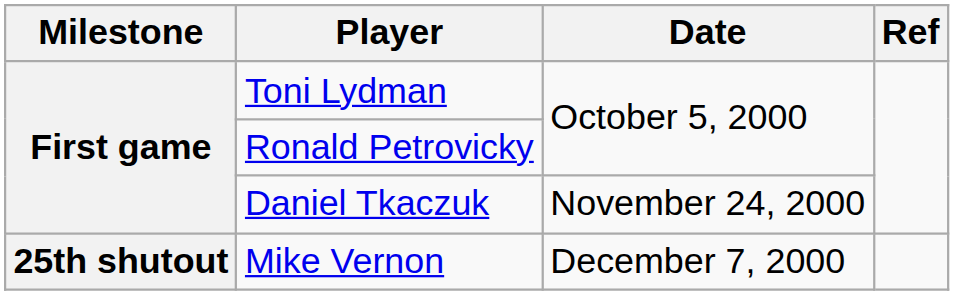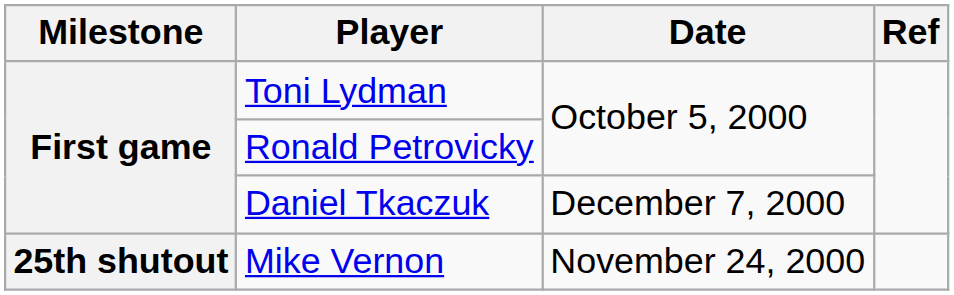 <table class="wikitable">
 <tr>
 <th scope="col">Milestone</th>
 <th scope="col">Player</th>
 <th scope="col">Date</th>
 <th scope="col">Ref</th>
 </tr>
 <tr>
 <th rowspan=3>First game</th>
 <td><a href='#'>Toni Lydman</a></td>
 <td rowspan=2>October 5, 2000</td>
 <td rowspan=3></td>
 </tr>
 <tr>
 <td><a href='#'>Ronald Petrovicky</a></td>
 </tr>
 <tr>
 <td><a href='#'>Daniel Tkaczuk</a></td>
-<td>November 24, 2000</td>
+<td>December 7, 2000</td>
 </tr>
 <tr>
 <th>25th shutout</th>
 <td><a href='#'>Mike Vernon</a></td>
-<td>December 7, 2000</td>
+<td>November 24, 2000</td>
 <td></td>
 </tr>
 </table>
